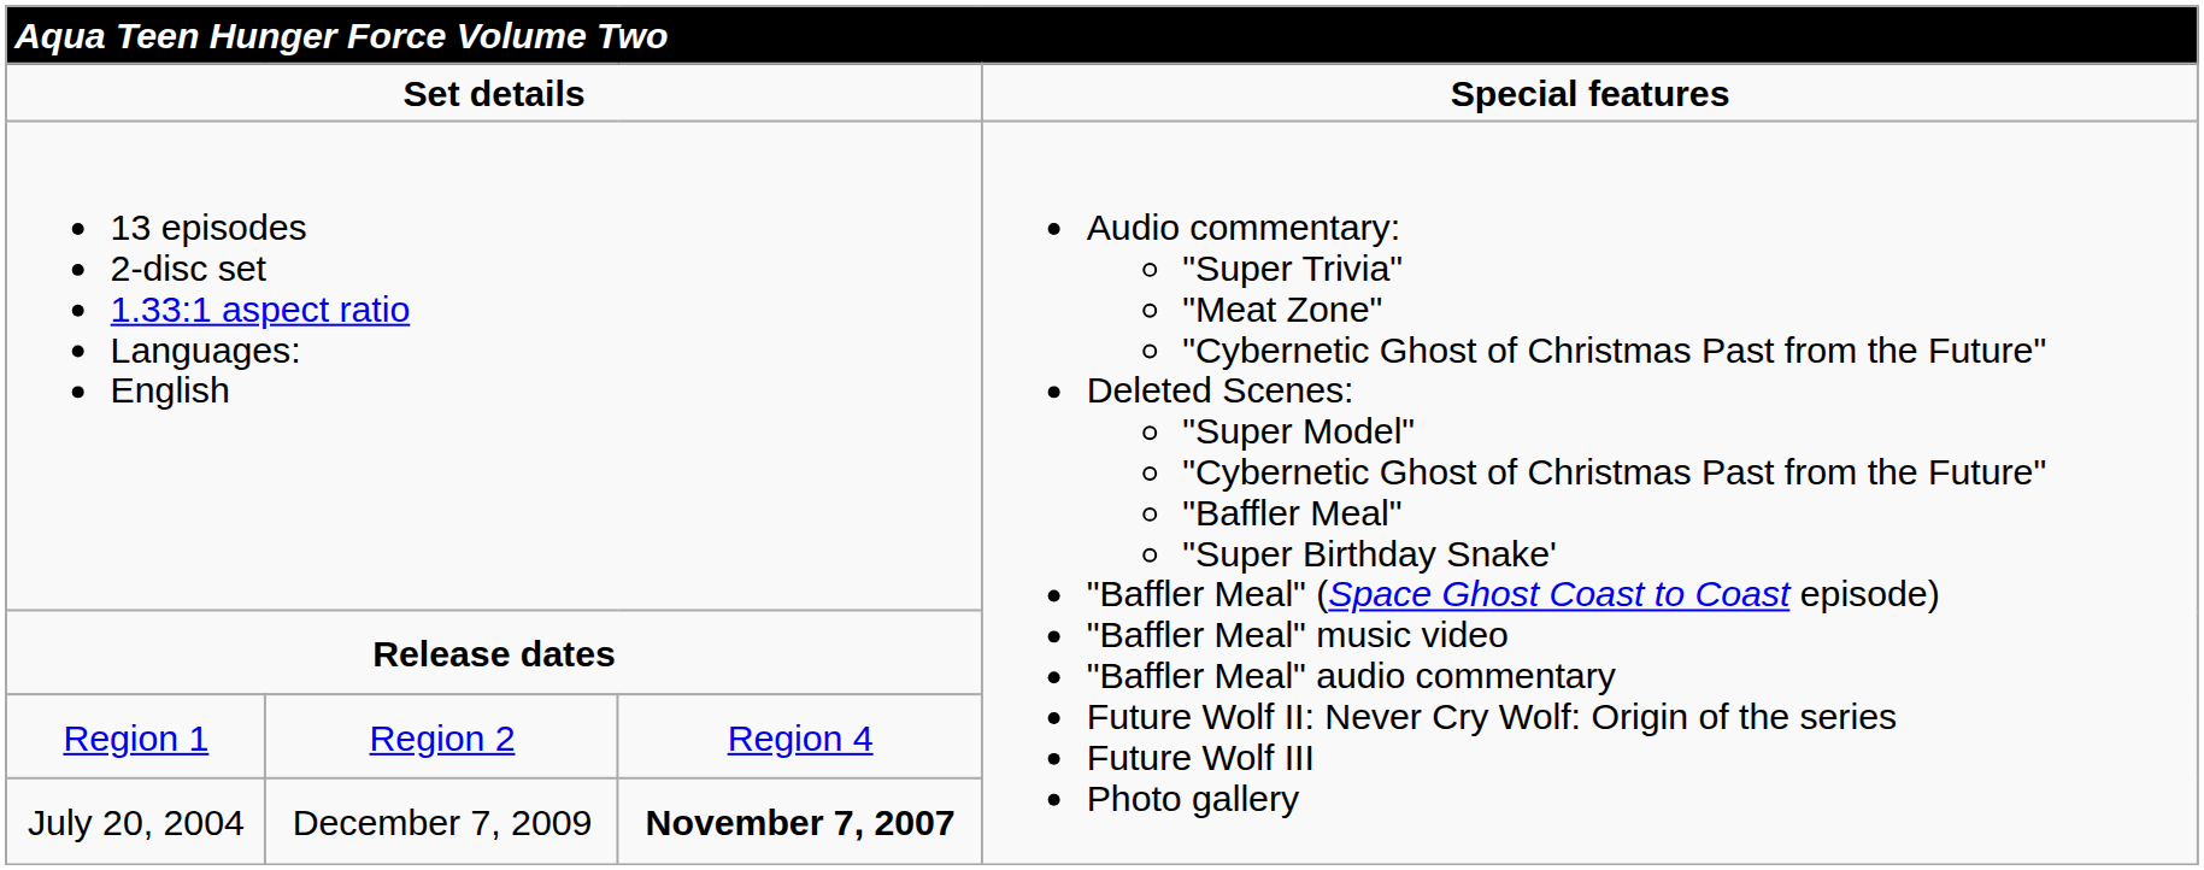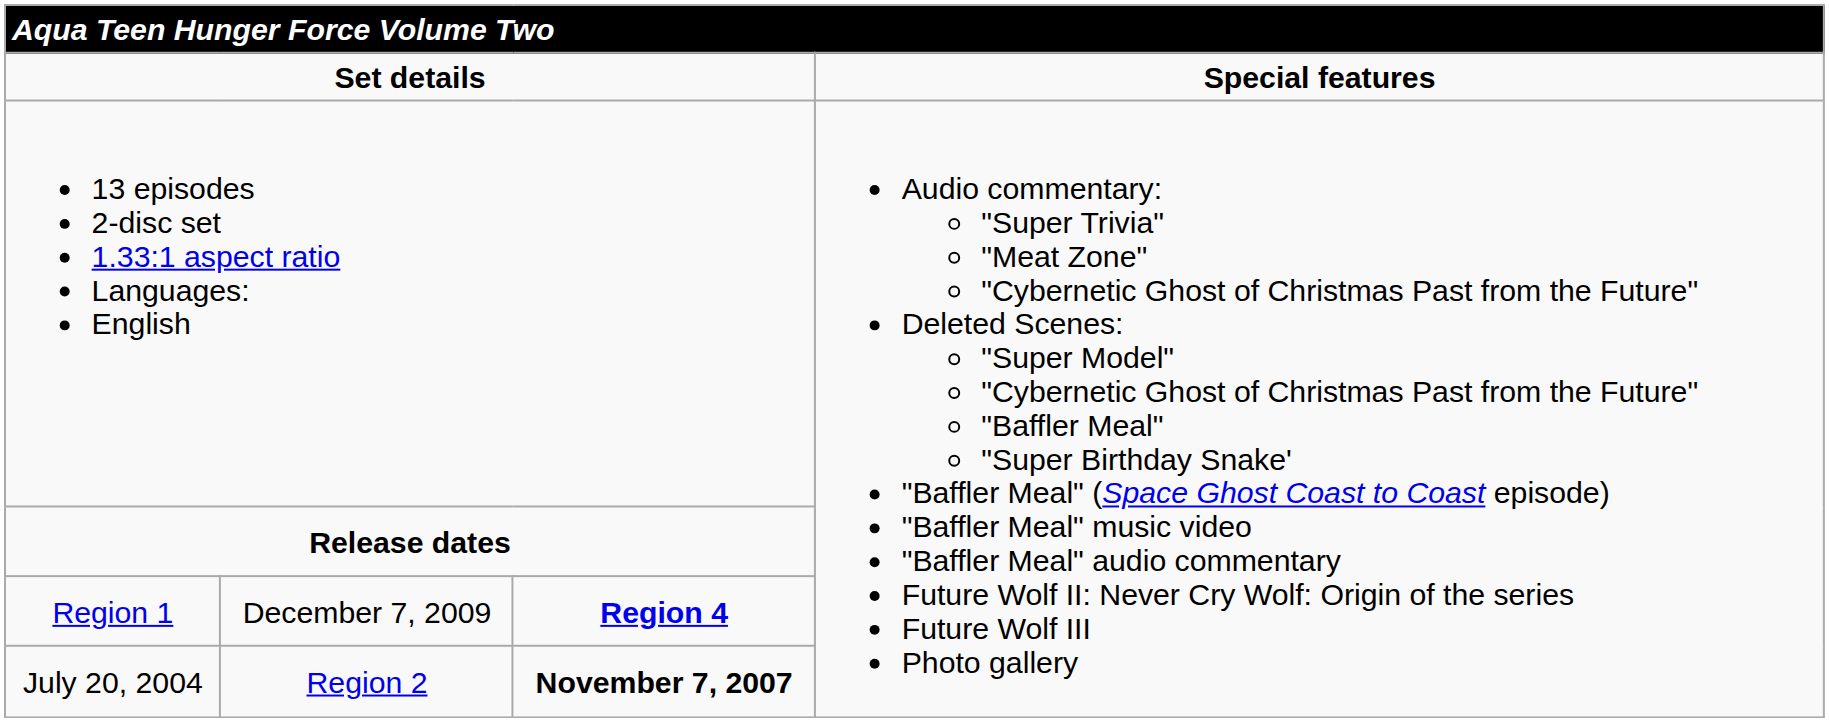 <table class="wikitable" style="font-size:95%;">
 <tr>
 <td colspan="5" style="background:#000; color:#fff;"><strong><em>Aqua Teen Hunger Force Volume Two</em></strong></td>
 </tr>
 <tr style="vertical-align:top; text-align:center;">
 <td style="width:400px;" colspan="3"><strong>Set details </strong></td>
 <td style="width:300px; "><strong>Special features</strong></td>
 </tr>
 <tr valign="top">
 <td colspan="3"  style="text-align:left; width:200px;"><br><ul><li>13 episodes</li><li>2-disc set</li><li><a href='#'>1.33:1 aspect ratio</a></li><li>Languages:</li><li>English</li></ul></td>
 <td rowspan="4"  style="text-align:left; width:500px;"><br><ul><li>Audio commentary:<ul><li>"Super Trivia"</li><li>"Meat Zone"</li><li>"Cybernetic Ghost of Christmas Past from the Future"</li></ul></li><li>Deleted Scenes:<ul><li>"Super Model"</li><li>"Cybernetic Ghost of Christmas Past from the Future"</li><li>"Baffler Meal"</li><li>"Super Birthday Snake'</li></ul></li><li>"Baffler Meal" (<em><a href='#'>Space Ghost Coast to Coast</a></em> episode)</li><li>"Baffler Meal" music video</li><li>"Baffler Meal" audio commentary</li><li>Future Wolf II: Never Cry Wolf: Origin of the series</li><li>Future Wolf III</li><li>Photo gallery</li></ul></td>
 </tr>
 <tr>
 <td colspan="3" style="text-align:center;"><strong>Release dates</strong></td>
 </tr>
 <tr>
 <td style="text-align:center;"><a href='#'>Region 1</a></td>
-<td style="text-align:center;"><a href='#'>Region 2</a></td>
-<td style="text-align:center;"><a href='#'>Region 4</a></td>
+<td style="text-align:center;">December 7, 2009</td>
+<td style="text-align:center;"><strong><a href='#'>Region 4</a></strong></td>
 </tr>
 <tr>
 <td style="text-align:center;">July 20, 2004</td>
-<td style="text-align:center;">December 7, 2009</td>
+<td style="text-align:center;"><a href='#'>Region 2</a></td>
 <td style="text-align:center;"><strong>November 7, 2007</strong></td>
 </tr>
 </table>
